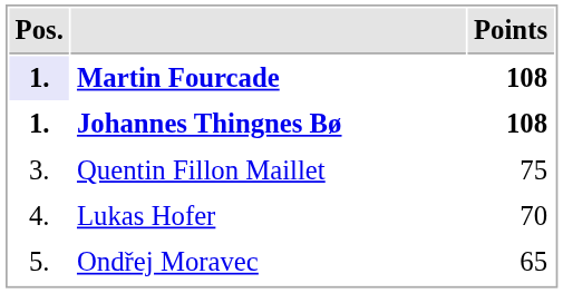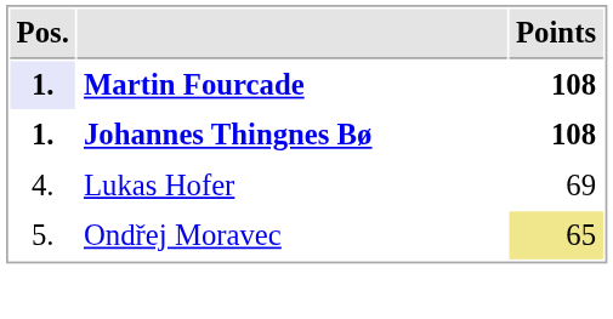 <table cellspacing="1" cellpadding="3" style="border:1px solid #AAAAAA;font-size:90%">
 <tr bgcolor="#E4E4E4">
 <th style="border-bottom:1px solid #AAAAAA" width=10>Pos.</th>
 <th style="border-bottom:1px solid #AAAAAA" width=200></th>
 <th style="border-bottom:1px solid #AAAAAA" width=20>Points</th>
 </tr>
 <tr>
 <td align="center" style="background: lavender;"><strong>1.</strong></td>
 <td> <strong><a href='#'>Martin Fourcade</a></strong></td>
 <td align="right"><strong>108</strong></td>
 </tr>
 <tr>
 <td align="center"><strong>1.</strong></td>
 <td> <strong><a href='#'>Johannes Thingnes Bø</a></strong></td>
 <td align="right"><strong>108</strong></td>
 </tr>
 <tr>
-<td align="center">3.</td>
-<td> <a href='#'>Quentin Fillon Maillet</a></td>
-<td align="right">75</td>
-</tr>
-<tr>
 <td align="center">4.</td>
 <td> <a href='#'>Lukas Hofer</a></td>
-<td align="right">70</td>
+<td align="right">69</td>
 </tr>
 <tr>
 <td align="center">5.</td>
 <td> <a href='#'>Ondřej Moravec</a></td>
-<td align="right">65</td>
+<td align="right" style="background: khaki;">65</td>
 </tr>
 </table>
